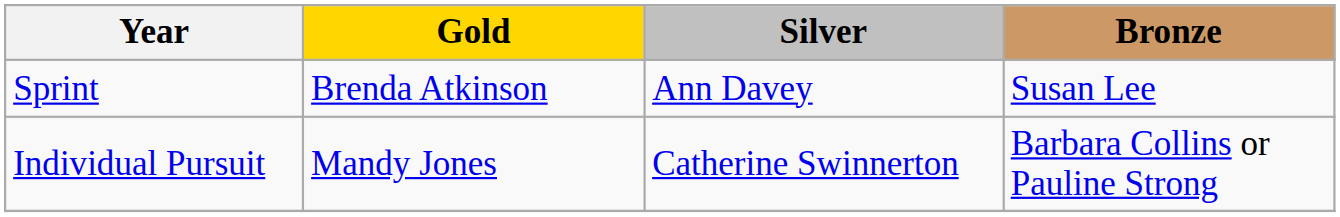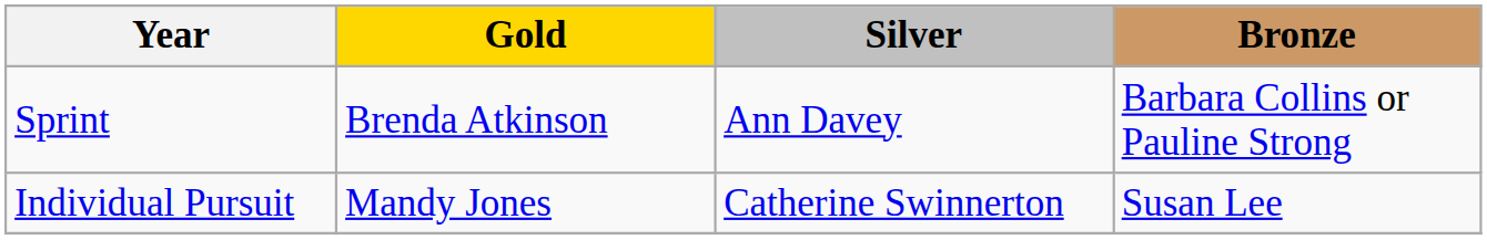 <table class="wikitable" style="font-size: 100%">
 <tr>
 <th width=200>Year</th>
 <th width=250 style="background-color: gold;">Gold</th>
 <th width=250 style="background-color: silver;">Silver</th>
 <th width=250 style="background-color: #cc9966;">Bronze</th>
 </tr>
 <tr>
 <td><a href='#'>Sprint</a></td>
 <td><a href='#'>Brenda Atkinson</a></td>
 <td><a href='#'>Ann Davey</a></td>
-<td><a href='#'>Susan Lee</a></td>
+<td><a href='#'>Barbara Collins</a> or <a href='#'>Pauline Strong</a></td>
 </tr>
 <tr>
 <td><a href='#'>Individual Pursuit</a></td>
 <td><a href='#'>Mandy Jones</a></td>
 <td><a href='#'>Catherine Swinnerton</a></td>
-<td><a href='#'>Barbara Collins</a> or <a href='#'>Pauline Strong</a></td>
+<td><a href='#'>Susan Lee</a></td>
 </tr>
 <tr>
 </tr>
 </table>
